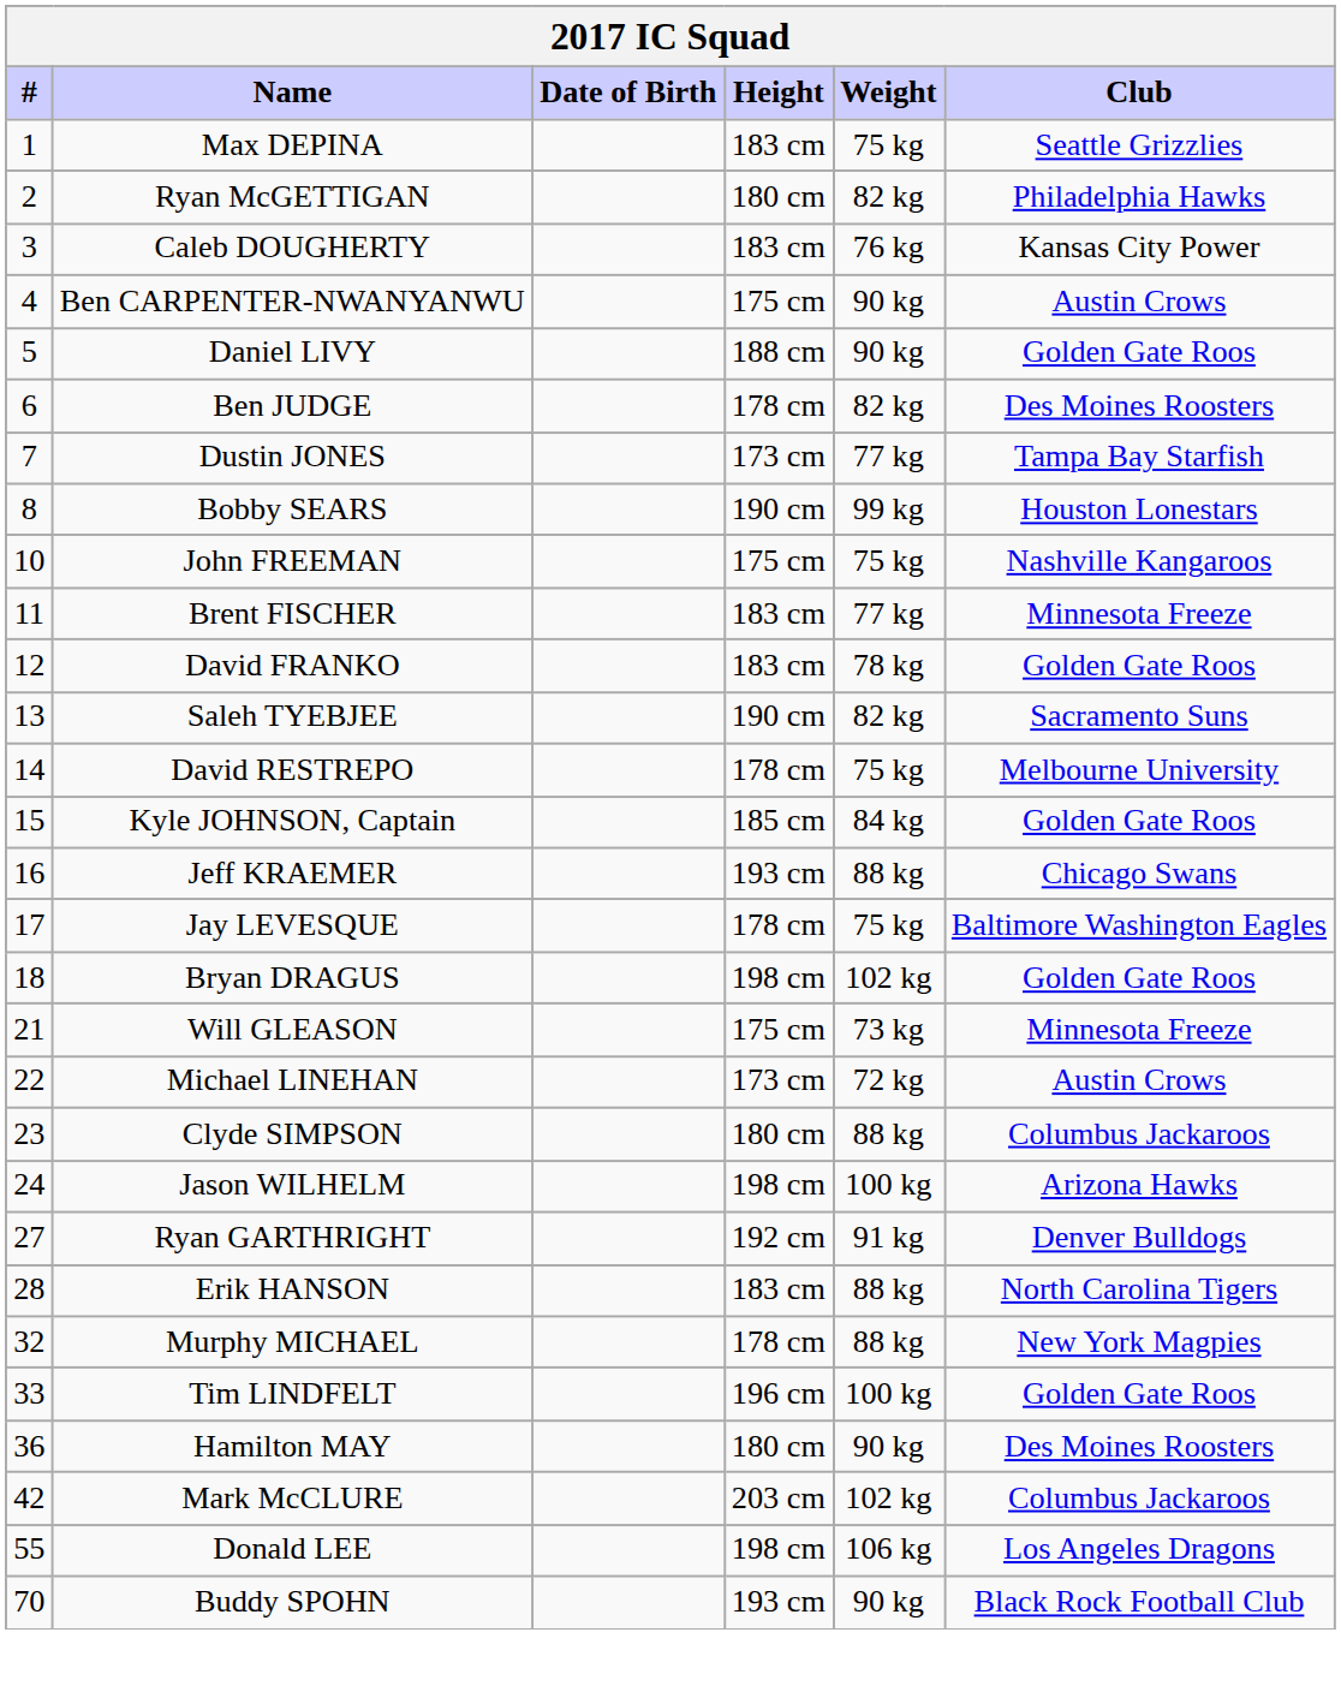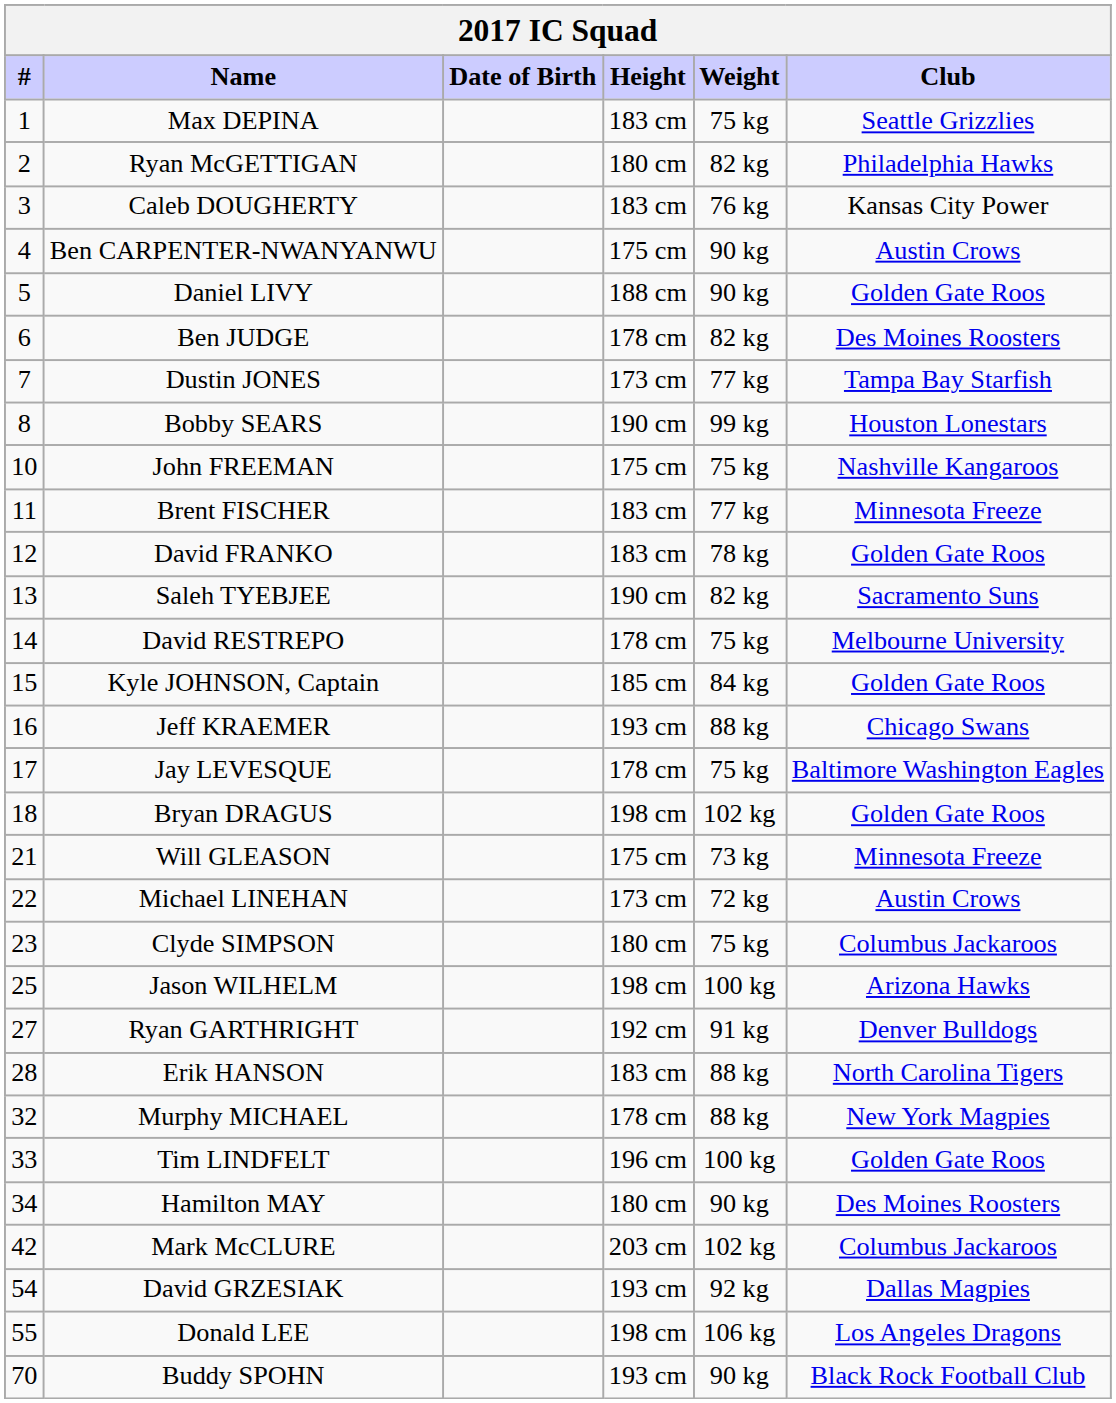 <table class="wikitable collapsible collapsed" style="font-size: 85%; text-align:center;">
 <tr valign="top">
 <th colspan="6" width="500"><big>2017 IC Squad</big></th>
 </tr>
 <tr>
 <th style="background:#ccf;">#</th>
 <th style="background:#ccf;">Name</th>
 <th style="background:#ccf">Date of Birth</th>
 <th style="background:#ccf">Height</th>
 <th style="background:#ccf">Weight</th>
 <th style="background:#ccf">Club</th>
 </tr>
 <tr>
 <td>1</td>
 <td>Max DEPINA</td>
 <td></td>
 <td>183 cm</td>
 <td>75 kg</td>
 <td> <a href='#'>Seattle Grizzlies</a></td>
 </tr>
 <tr>
 <td>2</td>
 <td>Ryan McGETTIGAN</td>
 <td></td>
 <td>180 cm</td>
 <td>82 kg</td>
 <td> <a href='#'>Philadelphia Hawks</a></td>
 </tr>
 <tr>
 <td>3</td>
 <td>Caleb DOUGHERTY</td>
 <td></td>
 <td>183 cm</td>
 <td>76 kg</td>
 <td> Kansas City Power</td>
 </tr>
 <tr>
 <td>4</td>
 <td>Ben CARPENTER-NWANYANWU</td>
 <td></td>
 <td>175 cm</td>
 <td>90 kg</td>
 <td> <a href='#'>Austin Crows</a></td>
 </tr>
 <tr>
 <td>5</td>
 <td>Daniel LIVY</td>
 <td></td>
 <td>188 cm</td>
 <td>90 kg</td>
 <td> <a href='#'>Golden Gate Roos</a></td>
 </tr>
 <tr>
 <td>6</td>
 <td>Ben JUDGE</td>
 <td></td>
 <td>178 cm</td>
 <td>82 kg</td>
 <td> <a href='#'>Des Moines Roosters</a></td>
 </tr>
 <tr>
 <td>7</td>
 <td>Dustin JONES</td>
 <td></td>
 <td>173 cm</td>
 <td>77 kg</td>
 <td> <a href='#'>Tampa Bay Starfish</a></td>
 </tr>
 <tr>
 <td>8</td>
 <td>Bobby SEARS</td>
 <td></td>
 <td>190 cm</td>
 <td>99 kg</td>
 <td> <a href='#'>Houston Lonestars</a></td>
 </tr>
 <tr>
 <td>10</td>
 <td>John FREEMAN</td>
 <td></td>
 <td>175 cm</td>
 <td>75 kg</td>
 <td> <a href='#'>Nashville Kangaroos</a></td>
 </tr>
 <tr>
 <td>11</td>
 <td>Brent FISCHER</td>
 <td></td>
 <td>183 cm</td>
 <td>77 kg</td>
 <td> <a href='#'>Minnesota Freeze</a></td>
 </tr>
 <tr>
 <td>12</td>
 <td>David FRANKO</td>
 <td></td>
 <td>183 cm</td>
 <td>78 kg</td>
 <td> <a href='#'>Golden Gate Roos</a></td>
 </tr>
 <tr>
 <td>13</td>
 <td>Saleh TYEBJEE</td>
 <td></td>
 <td>190 cm</td>
 <td>82 kg</td>
 <td> <a href='#'>Sacramento Suns</a></td>
 </tr>
 <tr>
 <td>14</td>
 <td>David RESTREPO</td>
 <td></td>
 <td>178 cm</td>
 <td>75 kg</td>
 <td> <a href='#'>Melbourne University</a></td>
 </tr>
 <tr>
 <td>15</td>
 <td>Kyle JOHNSON, Captain</td>
 <td></td>
 <td>185 cm</td>
 <td>84 kg</td>
 <td> <a href='#'>Golden Gate Roos</a></td>
 </tr>
 <tr>
 <td>16</td>
 <td>Jeff KRAEMER</td>
 <td></td>
 <td>193 cm</td>
 <td>88 kg</td>
 <td> <a href='#'>Chicago Swans</a></td>
 </tr>
 <tr>
 <td>17</td>
 <td>Jay LEVESQUE</td>
 <td></td>
 <td>178 cm</td>
 <td>75 kg</td>
 <td> <a href='#'>Baltimore Washington Eagles</a></td>
 </tr>
 <tr>
 <td>18</td>
 <td>Bryan DRAGUS</td>
 <td></td>
 <td>198 cm</td>
 <td>102 kg</td>
 <td> <a href='#'>Golden Gate Roos</a></td>
 </tr>
 <tr>
 <td>21</td>
 <td>Will GLEASON</td>
 <td></td>
 <td>175 cm</td>
 <td>73 kg</td>
 <td> <a href='#'>Minnesota Freeze</a></td>
 </tr>
 <tr>
 <td>22</td>
 <td>Michael LINEHAN</td>
 <td></td>
 <td>173 cm</td>
 <td>72 kg</td>
 <td> <a href='#'>Austin Crows</a></td>
 </tr>
 <tr>
 <td>23</td>
 <td>Clyde SIMPSON</td>
 <td></td>
 <td>180 cm</td>
-<td>88 kg</td>
+<td>75 kg</td>
 <td> <a href='#'>Columbus Jackaroos</a></td>
 </tr>
 <tr>
-<td>24</td>
+<td>25</td>
 <td>Jason WILHELM</td>
 <td></td>
 <td>198 cm</td>
 <td>100 kg</td>
 <td> <a href='#'>Arizona Hawks</a></td>
 </tr>
 <tr>
 <td>27</td>
 <td>Ryan GARTHRIGHT</td>
 <td></td>
 <td>192 cm</td>
 <td>91 kg</td>
 <td> <a href='#'>Denver Bulldogs</a></td>
 </tr>
 <tr>
 <td>28</td>
 <td>Erik HANSON</td>
 <td></td>
 <td>183 cm</td>
 <td>88 kg</td>
 <td> <a href='#'>North Carolina Tigers</a></td>
 </tr>
 <tr>
 <td>32</td>
 <td>Murphy MICHAEL</td>
 <td></td>
 <td>178 cm</td>
 <td>88 kg</td>
 <td> <a href='#'>New York Magpies</a></td>
 </tr>
 <tr>
 <td>33</td>
 <td>Tim LINDFELT</td>
 <td></td>
 <td>196 cm</td>
 <td>100 kg</td>
 <td> <a href='#'>Golden Gate Roos</a></td>
 </tr>
 <tr>
-<td>36</td>
+<td>34</td>
 <td>Hamilton MAY</td>
 <td></td>
 <td>180 cm</td>
 <td>90 kg</td>
 <td> <a href='#'>Des Moines Roosters</a></td>
 </tr>
 <tr>
 <td>42</td>
 <td>Mark McCLURE</td>
 <td></td>
 <td>203 cm</td>
 <td>102 kg</td>
 <td> <a href='#'>Columbus Jackaroos</a></td>
+</tr>
+<tr>
+<td>54</td>
+<td>David GRZESIAK</td>
+<td></td>
+<td>193 cm</td>
+<td>92 kg</td>
+<td> <a href='#'>Dallas Magpies</a></td>
 </tr>
 <tr>
 <td>55</td>
 <td>Donald LEE</td>
 <td></td>
 <td>198 cm</td>
 <td>106 kg</td>
 <td> <a href='#'>Los Angeles Dragons</a></td>
 </tr>
 <tr>
 <td>70</td>
 <td>Buddy SPOHN</td>
 <td></td>
 <td>193 cm</td>
 <td>90 kg</td>
 <td> <a href='#'>Black Rock Football Club</a></td>
 </tr>
 </table>
